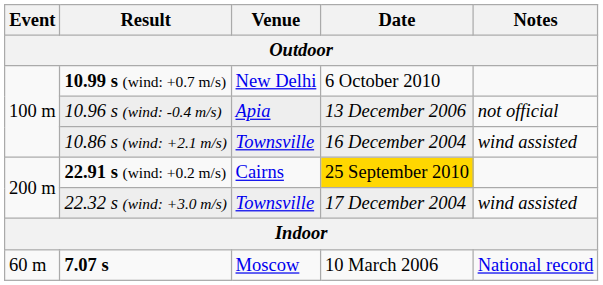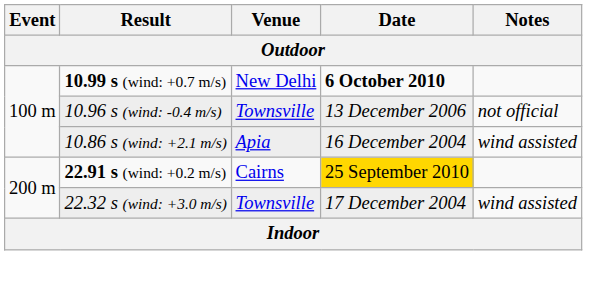 <table class="wikitable" style="border-collapse: collapse; font-size: 95%;">
 <tr>
 <th>Event</th>
 <th>Result</th>
 <th>Venue</th>
 <th>Date</th>
 <th>Notes</th>
 </tr>
 <tr>
 <th colspan=5><em>Outdoor</em></th>
 </tr>
 <tr>
 <td rowspan=3>100 m</td>
 <td><strong>10.99 s</strong> <small>(wind: +0.7 m/s)</small></td>
 <td> <a href='#'>New Delhi</a></td>
-<td>6 October 2010</td>
+<td><strong>6 October 2010</strong></td>
 <td></td>
 </tr>
 <tr>
 <td bgcolor="#eeeeee"><em>10.96 s</em> <em><small>(wind: -0.4 m/s)</small></em></td>
-<td bgcolor="#eeeeee"> <em><a href='#'>Apia</a></em></td>
+<td bgcolor="#eeeeee"> <em><a href='#'>Townsville</a></em></td>
 <td bgcolor="#eeeeee"><em>13 December 2006</em></td>
 <td><em>not official</em></td>
 </tr>
 <tr>
 <td bgcolor="#eeeeee"><em>10.86 s</em> <em><small>(wind: +2.1 m/s)</small></em></td>
-<td bgcolor="#eeeeee"> <em><a href='#'>Townsville</a></em></td>
+<td bgcolor="#eeeeee"> <em><a href='#'>Apia</a></em></td>
 <td bgcolor="#eeeeee"><em>16 December 2004</em></td>
 <td><em>wind assisted</em></td>
 </tr>
 <tr>
 <td rowspan=2>200 m</td>
 <td><strong>22.91 s</strong> <small>(wind: +0.2 m/s)</small></td>
 <td> <a href='#'>Cairns</a></td>
 <td style="background: gold;">25 September 2010</td>
 <td></td>
 </tr>
 <tr>
 <td bgcolor="#eeeeee"><em>22.32 s</em> <em><small>(wind: +3.0 m/s)</small></em></td>
 <td bgcolor="#eeeeee"> <em><a href='#'>Townsville</a></em></td>
 <td bgcolor="#eeeeee"><em>17 December 2004</em></td>
 <td><em>wind assisted</em></td>
 </tr>
 <tr>
 <th colspan=5><em>Indoor</em></th>
 </tr>
-<tr>
-<td>60 m</td>
-<td><strong>7.07 s</strong></td>
-<td> <a href='#'>Moscow</a></td>
-<td>10 March 2006</td>
-<td><a href='#'>National record</a></td>
-</tr>
 </table>
